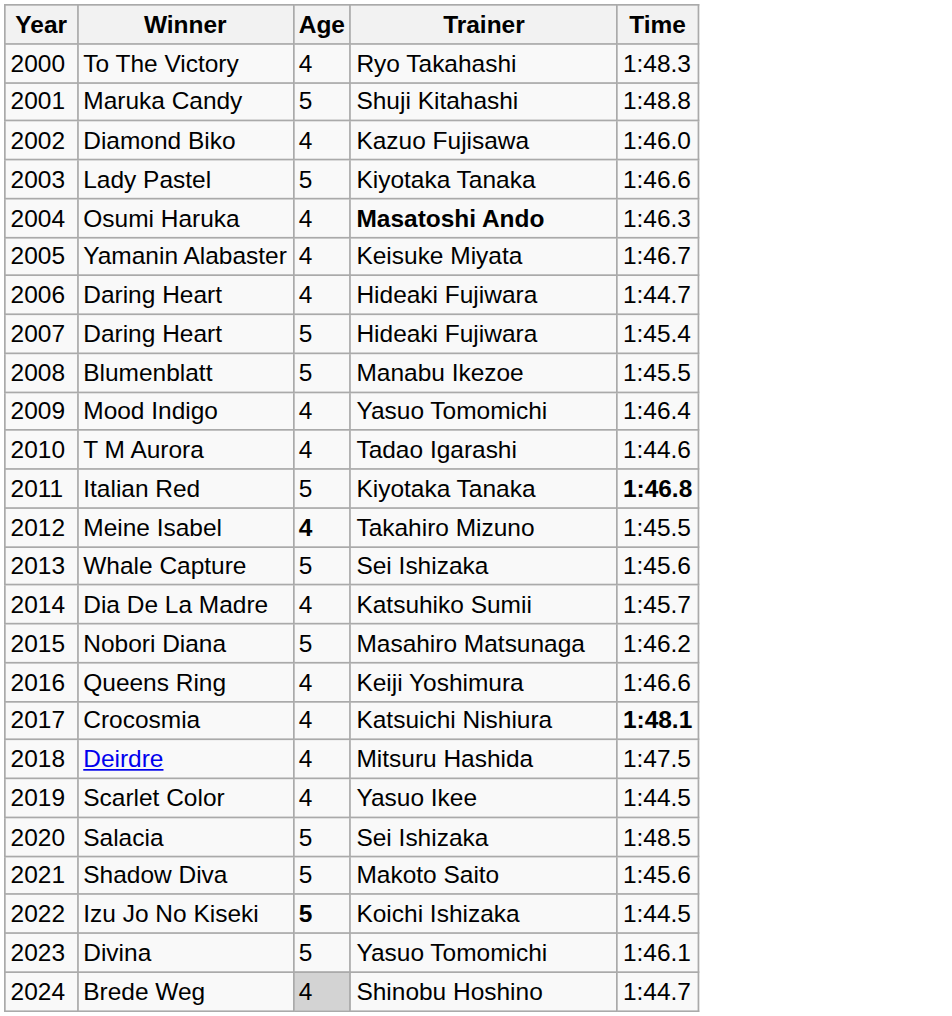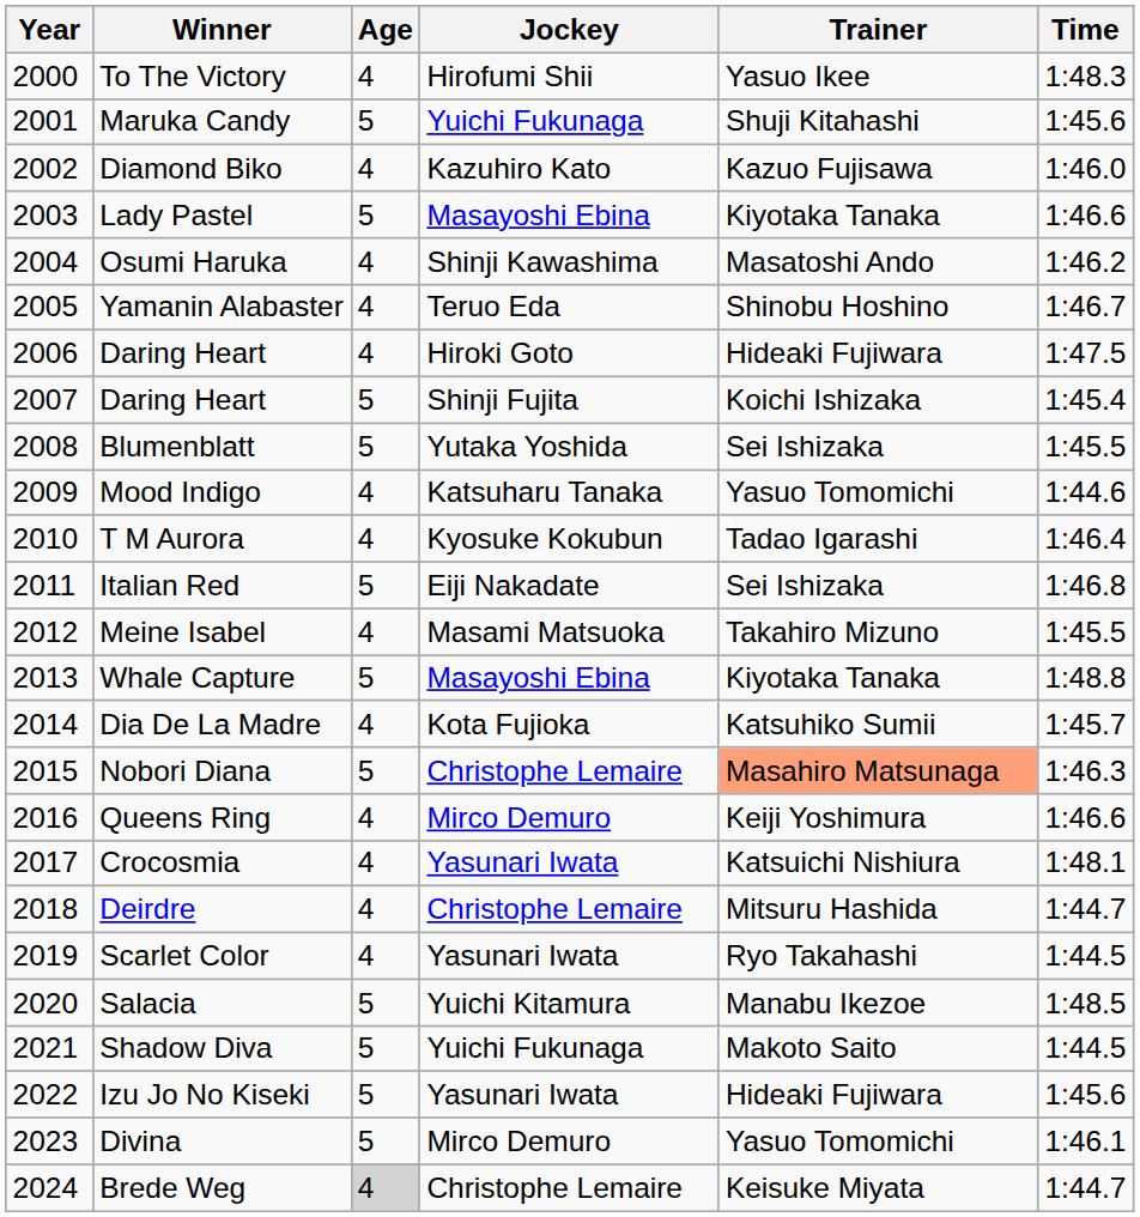 <table class="wikitable sortable" style="font-size:90%">
 <tr>
 <th width="36px">Year<br></th>
 <th width="120px">Winner<br></th>
 <th>Age<br></th>
+<th width="140px">Jockey<br></th>
 <th width="150px">Trainer<br></th>
 <th>Time<br></th>
 </tr>
 <tr>
 <td>2000</td>
 <td>To The Victory</td>
 <td>4</td>
-<td>Ryo Takahashi</td>
+<td>Hirofumi Shii</td>
+<td>Yasuo Ikee</td>
 <td>1:48.3</td>
 </tr>
 <tr>
 <td>2001</td>
 <td>Maruka Candy</td>
 <td>5</td>
+<td><a href='#'>Yuichi Fukunaga</a></td>
 <td>Shuji Kitahashi</td>
-<td>1:48.8</td>
+<td>1:45.6</td>
 </tr>
 <tr>
 <td>2002</td>
 <td>Diamond Biko</td>
 <td>4</td>
+<td>Kazuhiro Kato</td>
 <td>Kazuo Fujisawa</td>
 <td>1:46.0 </td>
 </tr>
 <tr>
 <td>2003</td>
 <td>Lady Pastel</td>
 <td>5</td>
+<td><a href='#'>Masayoshi Ebina</a></td>
 <td>Kiyotaka Tanaka</td>
 <td>1:46.6</td>
 </tr>
 <tr>
 <td>2004</td>
 <td>Osumi Haruka</td>
 <td>4</td>
-<td><strong>Masatoshi Ando</strong></td>
-<td>1:46.3</td>
+<td>Shinji Kawashima</td>
+<td>Masatoshi Ando</td>
+<td>1:46.2</td>
 </tr>
 <tr>
 <td>2005</td>
 <td>Yamanin Alabaster</td>
 <td>4</td>
-<td>Keisuke Miyata</td>
+<td>Teruo Eda</td>
+<td>Shinobu Hoshino</td>
 <td>1:46.7</td>
 </tr>
 <tr>
 <td>2006</td>
 <td>Daring Heart</td>
 <td>4</td>
+<td>Hiroki Goto</td>
 <td>Hideaki Fujiwara</td>
-<td>1:44.7</td>
+<td>1:47.5</td>
 </tr>
 <tr>
 <td>2007</td>
 <td>Daring Heart</td>
 <td>5</td>
-<td>Hideaki Fujiwara</td>
+<td>Shinji Fujita</td>
+<td>Koichi Ishizaka</td>
 <td>1:45.4</td>
 </tr>
 <tr>
 <td>2008</td>
 <td>Blumenblatt</td>
 <td>5</td>
-<td>Manabu Ikezoe</td>
+<td>Yutaka Yoshida</td>
+<td>Sei Ishizaka</td>
 <td>1:45.5</td>
 </tr>
 <tr>
 <td>2009</td>
 <td>Mood Indigo</td>
 <td>4</td>
+<td>Katsuharu Tanaka</td>
 <td>Yasuo Tomomichi</td>
-<td>1:46.4</td>
+<td>1:44.6</td>
 </tr>
 <tr>
 <td>2010</td>
 <td>T M Aurora</td>
 <td>4</td>
+<td>Kyosuke Kokubun</td>
 <td>Tadao Igarashi</td>
-<td>1:44.6</td>
+<td>1:46.4</td>
 </tr>
 <tr>
 <td>2011</td>
 <td>Italian Red</td>
 <td>5</td>
-<td>Kiyotaka Tanaka</td>
-<td><strong>1:46.8</strong></td>
+<td>Eiji Nakadate</td>
+<td>Sei Ishizaka</td>
+<td>1:46.8</td>
 </tr>
 <tr>
 <td>2012</td>
 <td>Meine Isabel</td>
-<td><strong>4</strong></td>
+<td>4</td>
+<td>Masami Matsuoka</td>
 <td>Takahiro Mizuno</td>
 <td>1:45.5</td>
 </tr>
 <tr>
 <td>2013</td>
 <td>Whale Capture</td>
 <td>5</td>
-<td>Sei Ishizaka</td>
-<td>1:45.6</td>
+<td><a href='#'>Masayoshi Ebina</a></td>
+<td>Kiyotaka Tanaka</td>
+<td>1:48.8</td>
 </tr>
 <tr>
 <td>2014</td>
 <td>Dia De La Madre</td>
 <td>4</td>
+<td>Kota Fujioka</td>
 <td>Katsuhiko Sumii</td>
 <td>1:45.7</td>
 </tr>
 <tr>
 <td>2015</td>
 <td>Nobori Diana</td>
 <td>5</td>
-<td>Masahiro Matsunaga</td>
-<td>1:46.2</td>
+<td><a href='#'>Christophe Lemaire</a></td>
+<td style="background: lightsalmon;">Masahiro Matsunaga</td>
+<td>1:46.3</td>
 </tr>
 <tr>
 <td>2016</td>
 <td>Queens Ring</td>
 <td>4</td>
+<td><a href='#'>Mirco Demuro</a></td>
 <td>Keiji Yoshimura</td>
 <td>1:46.6</td>
 </tr>
 <tr>
 <td>2017</td>
 <td>Crocosmia</td>
 <td>4</td>
+<td><a href='#'>Yasunari Iwata</a></td>
 <td>Katsuichi Nishiura</td>
-<td><strong>1:48.1</strong></td>
+<td>1:48.1</td>
 </tr>
 <tr>
 <td>2018</td>
 <td><a href='#'>Deirdre</a></td>
 <td>4</td>
+<td><a href='#'>Christophe Lemaire</a></td>
 <td>Mitsuru Hashida</td>
-<td>1:47.5</td>
+<td>1:44.7</td>
 </tr>
 <tr>
 <td>2019</td>
 <td>Scarlet Color</td>
 <td>4</td>
-<td>Yasuo Ikee</td>
+<td>Yasunari Iwata</td>
+<td>Ryo Takahashi</td>
 <td>1:44.5</td>
 </tr>
 <tr>
 <td>2020</td>
 <td>Salacia</td>
 <td>5</td>
-<td>Sei Ishizaka</td>
+<td>Yuichi Kitamura</td>
+<td>Manabu Ikezoe</td>
 <td>1:48.5</td>
 </tr>
 <tr>
 <td>2021</td>
 <td>Shadow Diva</td>
 <td>5</td>
+<td>Yuichi Fukunaga</td>
 <td>Makoto Saito</td>
-<td>1:45.6</td>
+<td>1:44.5</td>
 </tr>
 <tr>
 <td>2022</td>
 <td>Izu Jo No Kiseki</td>
-<td><strong>5</strong></td>
-<td>Koichi Ishizaka</td>
-<td>1:44.5</td>
+<td>5</td>
+<td>Yasunari Iwata</td>
+<td>Hideaki Fujiwara</td>
+<td>1:45.6</td>
 </tr>
 <tr>
 <td>2023</td>
 <td>Divina</td>
 <td>5</td>
+<td>Mirco Demuro</td>
 <td>Yasuo Tomomichi</td>
 <td>1:46.1</td>
 </tr>
 <tr>
 <td>2024</td>
 <td>Brede Weg</td>
 <td style="background: lightgrey;">4</td>
-<td>Shinobu Hoshino</td>
+<td>Christophe Lemaire</td>
+<td>Keisuke Miyata</td>
 <td>1:44.7</td>
 </tr>
 </table>
